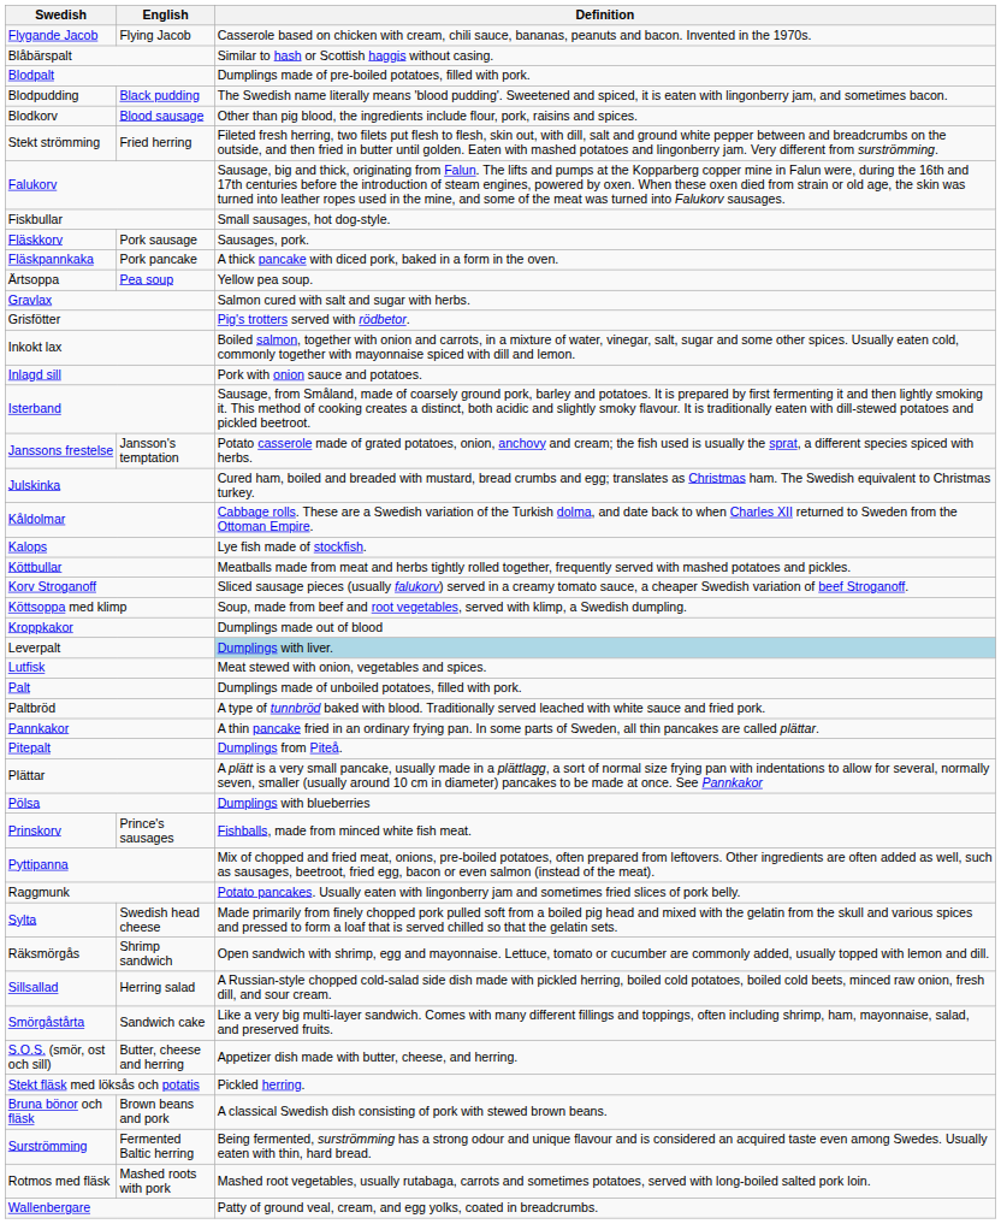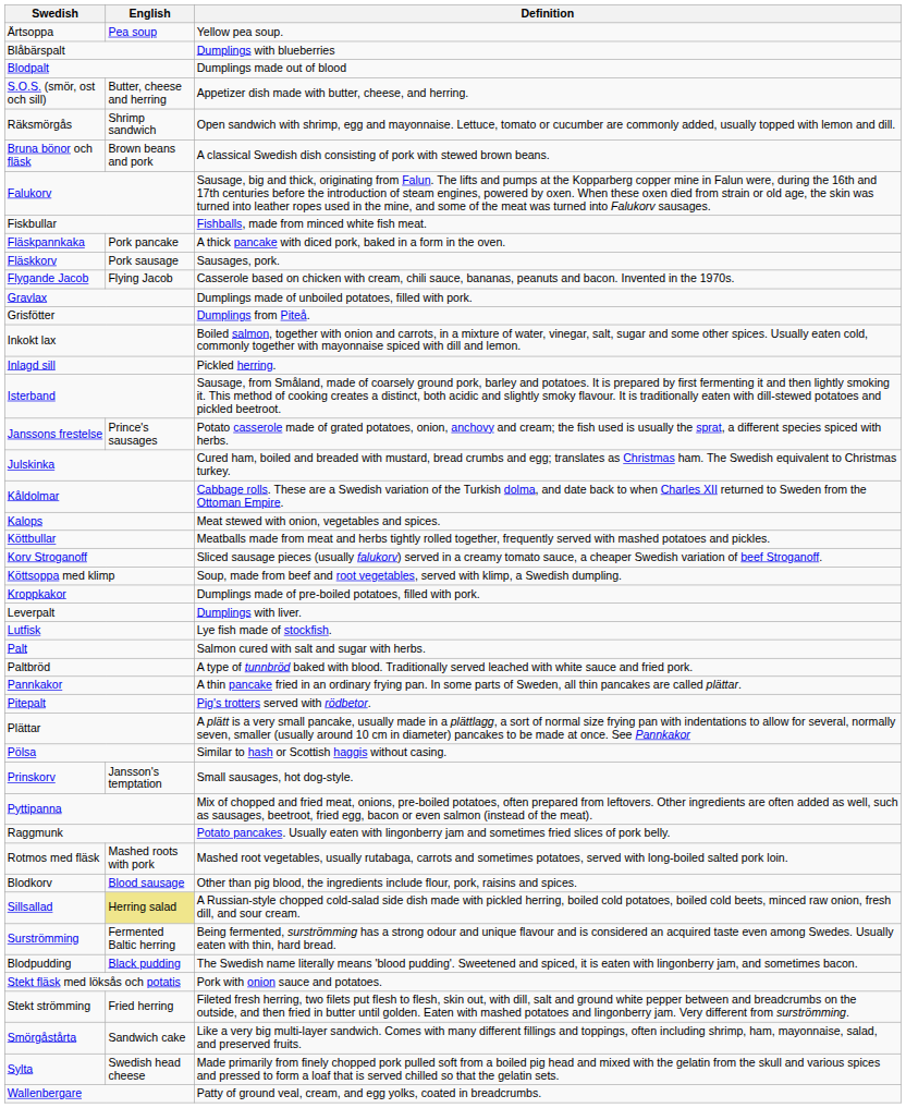 <table class="wikitable">
 <tr>
 <th>Swedish</th>
 <th>English</th>
 <th>Definition</th>
 </tr>
 <tr>
-<td><a href='#'>Flygande Jacob</a></td>
-<td>Flying Jacob</td>
-<td>Casserole based on chicken with cream, chili sauce, bananas, peanuts and bacon. Invented in the 1970s.</td>
+<td>Ärtsoppa</td>
+<td><a href='#'>Pea soup</a></td>
+<td>Yellow pea soup.</td>
 </tr>
 <tr>
 <td colspan=2>Blåbärspalt</td>
-<td>Similar to <a href='#'>hash</a> or Scottish <a href='#'>haggis</a> without casing.</td>
+<td><a href='#'>Dumplings</a> with blueberries</td>
 </tr>
 <tr>
 <td colspan=2><a href='#'>Blodpalt</a></td>
-<td>Dumplings made of pre-boiled potatoes, filled with pork.</td>
+<td>Dumplings made out of blood</td>
 </tr>
 <tr>
-<td>Blodpudding</td>
-<td><a href='#'>Black pudding</a></td>
-<td>The Swedish name literally means 'blood pudding'. Sweetened and spiced, it is eaten with lingonberry jam, and sometimes bacon.</td>
+<td><a href='#'>S.O.S.</a> (smör, ost och sill)</td>
+<td>Butter, cheese and herring</td>
+<td>Appetizer dish made with butter, cheese, and herring.</td>
 </tr>
 <tr>
-<td>Blodkorv</td>
-<td><a href='#'>Blood sausage</a></td>
-<td>Other than pig blood, the ingredients include flour, pork, raisins and spices.</td>
+<td>Räksmörgås</td>
+<td>Shrimp sandwich</td>
+<td>Open sandwich with shrimp, egg and mayonnaise. Lettuce, tomato or cucumber are commonly added, usually topped with lemon and dill.</td>
 </tr>
 <tr>
-<td>Stekt strömming</td>
-<td>Fried herring</td>
-<td>Fileted fresh herring, two filets put flesh to flesh, skin out, with dill, salt and ground white pepper between and breadcrumbs on the outside, and then fried in butter until golden. Eaten with mashed potatoes and lingonberry jam. Very different from <em>surströmming</em>.</td>
+<td><a href='#'>Bruna bönor</a> och <a href='#'>fläsk</a></td>
+<td>Brown beans and pork</td>
+<td>A classical Swedish dish consisting of pork with stewed brown beans.</td>
 </tr>
 <tr>
 <td colspan=2><a href='#'>Falukorv</a></td>
 <td>Sausage, big and thick, originating from <a href='#'>Falun</a>. The lifts and pumps at the Kopparberg copper mine in Falun were, during the 16th and 17th centuries before the introduction of steam engines, powered by oxen. When these oxen died from strain or old age, the skin was turned into leather ropes used in the mine, and some of the meat was turned into <em>Falukorv</em> sausages.</td>
 </tr>
 <tr>
 <td colspan=2>Fiskbullar</td>
-<td>Small sausages, hot dog-style.</td>
+<td><a href='#'>Fishballs</a>, made from minced white fish meat.</td>
+</tr>
+<tr>
+<td><a href='#'>Fläskpannkaka</a></td>
+<td>Pork pancake</td>
+<td>A thick <a href='#'>pancake</a> with diced pork, baked in a form in the oven.</td>
 </tr>
 <tr>
 <td><a href='#'>Fläskkorv</a></td>
 <td>Pork sausage</td>
 <td>Sausages, pork.</td>
 </tr>
 <tr>
-<td><a href='#'>Fläskpannkaka</a></td>
-<td>Pork pancake</td>
-<td>A thick <a href='#'>pancake</a> with diced pork, baked in a form in the oven.</td>
-</tr>
-<tr>
-<td>Ärtsoppa</td>
-<td><a href='#'>Pea soup</a></td>
-<td>Yellow pea soup.</td>
+<td><a href='#'>Flygande Jacob</a></td>
+<td>Flying Jacob</td>
+<td>Casserole based on chicken with cream, chili sauce, bananas, peanuts and bacon. Invented in the 1970s.</td>
 </tr>
 <tr>
 <td colspan=2><a href='#'>Gravlax</a></td>
-<td>Salmon cured with salt and sugar with herbs.</td>
+<td>Dumplings made of unboiled potatoes, filled with pork.</td>
 </tr>
 <tr>
 <td colspan=2>Grisfötter</td>
-<td><a href='#'>Pig's trotters</a> served with <em><a href='#'>rödbetor</a></em>.</td>
+<td><a href='#'>Dumplings</a> from <a href='#'>Piteå</a>.</td>
 </tr>
 <tr>
 <td colspan=2>Inkokt lax</td>
 <td>Boiled <a href='#'>salmon</a>, together with onion and carrots, in a mixture of water, vinegar, salt, sugar and some other spices. Usually eaten cold, commonly together with mayonnaise spiced with dill and lemon.</td>
 </tr>
 <tr>
 <td colspan=2><a href='#'>Inlagd sill</a></td>
-<td>Pork with <a href='#'>onion</a> sauce and potatoes.</td>
+<td>Pickled <a href='#'>herring</a>.</td>
 </tr>
 <tr>
 <td colspan=2><a href='#'>Isterband</a></td>
 <td>Sausage, from Småland, made of coarsely ground pork, barley and potatoes. It is prepared by first fermenting it and then lightly smoking it. This method of cooking creates a distinct, both acidic and slightly smoky flavour. It is traditionally eaten with dill-stewed potatoes and pickled beetroot.</td>
 </tr>
 <tr>
 <td><a href='#'>Janssons frestelse</a></td>
-<td>Jansson's temptation</td>
+<td>Prince's sausages</td>
 <td>Potato <a href='#'>casserole</a> made of grated potatoes, onion, <a href='#'>anchovy</a> and cream; the fish used is usually the <a href='#'>sprat</a>, a different species spiced with herbs.</td>
 </tr>
 <tr>
 <td colspan=2><a href='#'>Julskinka</a></td>
 <td>Cured ham, boiled and breaded with mustard, bread crumbs and egg; translates as <a href='#'>Christmas</a> ham. The Swedish equivalent to Christmas turkey.</td>
 </tr>
 <tr>
 <td colspan=2><a href='#'>Kåldolmar</a></td>
 <td><a href='#'>Cabbage rolls</a>. These are a Swedish variation of the Turkish <a href='#'>dolma</a>, and date back to when <a href='#'>Charles XII</a> returned to Sweden from the <a href='#'>Ottoman Empire</a>.</td>
 </tr>
 <tr>
 <td colspan=2><a href='#'>Kalops</a></td>
-<td>Lye fish made of <a href='#'>stockfish</a>.</td>
+<td>Meat stewed with onion, vegetables and spices.</td>
 </tr>
 <tr>
 <td colspan=2><a href='#'>Köttbullar</a></td>
 <td>Meatballs made from meat and herbs tightly rolled together, frequently served with mashed potatoes and pickles.</td>
 </tr>
 <tr>
 <td colspan=2><a href='#'>Korv Stroganoff</a></td>
 <td>Sliced sausage pieces (usually <em><a href='#'>falukorv</a></em>) served in a creamy tomato sauce, a cheaper Swedish variation of <a href='#'>beef Stroganoff</a>.</td>
 </tr>
 <tr>
 <td colspan=2><a href='#'>Köttsoppa</a> med klimp</td>
 <td>Soup, made from beef and <a href='#'>root vegetables</a>, served with klimp, a Swedish dumpling.</td>
 </tr>
 <tr>
 <td colspan=2><a href='#'>Kroppkakor</a></td>
-<td>Dumplings made out of blood</td>
+<td>Dumplings made of pre-boiled potatoes, filled with pork.</td>
 </tr>
 <tr>
 <td colspan=2>Leverpalt</td>
-<td style="background: lightblue;"><a href='#'>Dumplings</a> with liver.</td>
+<td><a href='#'>Dumplings</a> with liver.</td>
 </tr>
 <tr>
 <td colspan=2><a href='#'>Lutfisk</a></td>
-<td>Meat stewed with onion, vegetables and spices.</td>
+<td>Lye fish made of <a href='#'>stockfish</a>.</td>
 </tr>
 <tr>
 <td colspan=2><a href='#'>Palt</a></td>
-<td>Dumplings made of unboiled potatoes, filled with pork.</td>
+<td>Salmon cured with salt and sugar with herbs.</td>
 </tr>
 <tr>
 <td colspan=2>Paltbröd</td>
 <td>A type of <em><a href='#'>tunnbröd</a></em> baked with blood. Traditionally served leached with white sauce and fried pork.</td>
 </tr>
 <tr>
 <td colspan=2><a href='#'>Pannkakor</a></td>
 <td>A thin <a href='#'>pancake</a> fried in an ordinary frying pan. In some parts of Sweden, all thin pancakes are called <em>plättar</em>.</td>
 </tr>
 <tr>
 <td colspan=2><a href='#'>Pitepalt</a></td>
-<td><a href='#'>Dumplings</a> from <a href='#'>Piteå</a>.</td>
+<td><a href='#'>Pig's trotters</a> served with <em><a href='#'>rödbetor</a></em>.</td>
 </tr>
 <tr>
 <td colspan=2>Plättar</td>
 <td>A <em>plätt</em> is a very small pancake, usually made in a <em>plättlagg</em>, a sort of normal size frying pan with indentations to allow for several, normally seven, smaller (usually around 10 cm in diameter) pancakes to be made at once. See <em><a href='#'>Pannkakor</a></em></td>
 </tr>
 <tr>
 <td colspan=2><a href='#'>Pölsa</a></td>
-<td><a href='#'>Dumplings</a> with blueberries</td>
+<td>Similar to <a href='#'>hash</a> or Scottish <a href='#'>haggis</a> without casing.</td>
 </tr>
 <tr>
 <td><a href='#'>Prinskorv</a></td>
-<td>Prince's sausages</td>
-<td><a href='#'>Fishballs</a>, made from minced white fish meat.</td>
+<td>Jansson's temptation</td>
+<td>Small sausages, hot dog-style.</td>
 </tr>
 <tr>
 <td colspan=2><a href='#'>Pyttipanna</a></td>
 <td>Mix of chopped and fried meat, onions, pre-boiled potatoes, often prepared from leftovers. Other ingredients are often added as well, such as sausages, beetroot, fried egg, bacon or even salmon (instead of the meat).</td>
 </tr>
 <tr>
 <td colspan=2>Raggmunk</td>
 <td><a href='#'>Potato pancakes</a>. Usually eaten with lingonberry jam and sometimes fried slices of pork belly.</td>
 </tr>
 <tr>
-<td><a href='#'>Sylta</a></td>
-<td>Swedish head cheese</td>
-<td>Made primarily from finely chopped pork pulled soft from a boiled pig head and mixed with the gelatin from the skull and various spices and pressed to form a loaf that is served chilled so that the gelatin sets.</td>
+<td>Rotmos med fläsk</td>
+<td>Mashed roots with pork</td>
+<td>Mashed root vegetables, usually rutabaga, carrots and sometimes potatoes, served with long-boiled salted pork loin.</td>
 </tr>
 <tr>
-<td>Räksmörgås</td>
-<td>Shrimp sandwich</td>
-<td>Open sandwich with shrimp, egg and mayonnaise. Lettuce, tomato or cucumber are commonly added, usually topped with lemon and dill.</td>
+<td>Blodkorv</td>
+<td><a href='#'>Blood sausage</a></td>
+<td>Other than pig blood, the ingredients include flour, pork, raisins and spices.</td>
 </tr>
 <tr>
 <td><a href='#'>Sillsallad</a></td>
-<td>Herring salad</td>
+<td style="background: khaki;">Herring salad</td>
 <td>A Russian-style chopped cold-salad side dish made with pickled herring, boiled cold potatoes, boiled cold beets, minced raw onion, fresh dill, and sour cream.</td>
+</tr>
+<tr>
+<td><a href='#'>Surströmming</a></td>
+<td>Fermented Baltic herring</td>
+<td>Being fermented, <em>surströmming</em> has a strong odour and unique flavour and is considered an acquired taste even among Swedes. Usually eaten with thin, hard bread.</td>
+</tr>
+<tr>
+<td>Blodpudding</td>
+<td><a href='#'>Black pudding</a></td>
+<td>The Swedish name literally means 'blood pudding'. Sweetened and spiced, it is eaten with lingonberry jam, and sometimes bacon.</td>
+</tr>
+<tr>
+<td colspan=2><a href='#'>Stekt fläsk</a> med löksås och <a href='#'>potatis</a></td>
+<td>Pork with <a href='#'>onion</a> sauce and potatoes.</td>
+</tr>
+<tr>
+<td>Stekt strömming</td>
+<td>Fried herring</td>
+<td>Fileted fresh herring, two filets put flesh to flesh, skin out, with dill, salt and ground white pepper between and breadcrumbs on the outside, and then fried in butter until golden. Eaten with mashed potatoes and lingonberry jam. Very different from <em>surströmming</em>.</td>
 </tr>
 <tr>
 <td><a href='#'>Smörgåstårta</a></td>
 <td>Sandwich cake</td>
 <td>Like a very big multi-layer sandwich. Comes with many different fillings and toppings, often including shrimp, ham, mayonnaise, salad, and preserved fruits.</td>
 </tr>
 <tr>
-<td><a href='#'>S.O.S.</a> (smör, ost och sill)</td>
-<td>Butter, cheese and herring</td>
-<td>Appetizer dish made with butter, cheese, and herring.</td>
-</tr>
-<tr>
-<td colspan=2><a href='#'>Stekt fläsk</a> med löksås och <a href='#'>potatis</a></td>
-<td>Pickled <a href='#'>herring</a>.</td>
-</tr>
-<tr>
-<td><a href='#'>Bruna bönor</a> och <a href='#'>fläsk</a></td>
-<td>Brown beans and pork</td>
-<td>A classical Swedish dish consisting of pork with stewed brown beans.</td>
-</tr>
-<tr>
-<td><a href='#'>Surströmming</a></td>
-<td>Fermented Baltic herring</td>
-<td>Being fermented, <em>surströmming</em> has a strong odour and unique flavour and is considered an acquired taste even among Swedes. Usually eaten with thin, hard bread.</td>
-</tr>
-<tr>
-<td>Rotmos med fläsk</td>
-<td>Mashed roots with pork</td>
-<td>Mashed root vegetables, usually rutabaga, carrots and sometimes potatoes, served with long-boiled salted pork loin.</td>
+<td><a href='#'>Sylta</a></td>
+<td>Swedish head cheese</td>
+<td>Made primarily from finely chopped pork pulled soft from a boiled pig head and mixed with the gelatin from the skull and various spices and pressed to form a loaf that is served chilled so that the gelatin sets.</td>
 </tr>
 <tr>
 <td colspan=2><a href='#'>Wallenbergare</a></td>
 <td>Patty of ground veal, cream, and egg yolks, coated in breadcrumbs.</td>
 </tr>
 </table>
